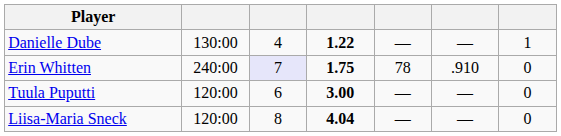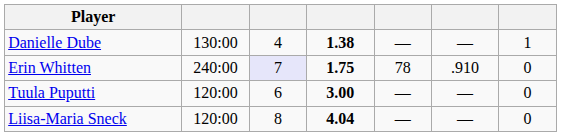 <table class="wikitable sortable" style="text-align:center;">
 <tr>
 <th style="width:170px;">Player</th>
 <th style="width:60px;"></th>
 <th style="width:50px;"></th>
 <th style="width:60px;"></th>
 <th style="width:50px;"></th>
 <th style="width:60px;"></th>
 <th style="width:50px;"></th>
 </tr>
 <tr>
 <td style="text-align:left;"> <a href='#'>Danielle Dube</a></td>
 <td>130:00</td>
 <td>4</td>
-<td><strong>1.22</strong></td>
+<td><strong>1.38</strong></td>
 <td>—</td>
 <td>—</td>
 <td>1</td>
 </tr>
 <tr>
 <td style="text-align:left;"> <a href='#'>Erin Whitten</a></td>
 <td>240:00</td>
 <td style="background: lavender;">7</td>
 <td><strong>1.75</strong></td>
 <td>78</td>
 <td>.910</td>
 <td>0</td>
 </tr>
 <tr>
 <td style="text-align:left;"> <a href='#'>Tuula Puputti</a></td>
 <td>120:00</td>
 <td>6</td>
 <td><strong>3.00</strong></td>
 <td>—</td>
 <td>—</td>
 <td>0</td>
 </tr>
 <tr>
 <td style="text-align:left;"> <a href='#'>Liisa-Maria Sneck</a></td>
 <td>120:00</td>
 <td>8</td>
 <td><strong>4.04</strong></td>
 <td>—</td>
 <td>—</td>
 <td>0</td>
 </tr>
 </table>
